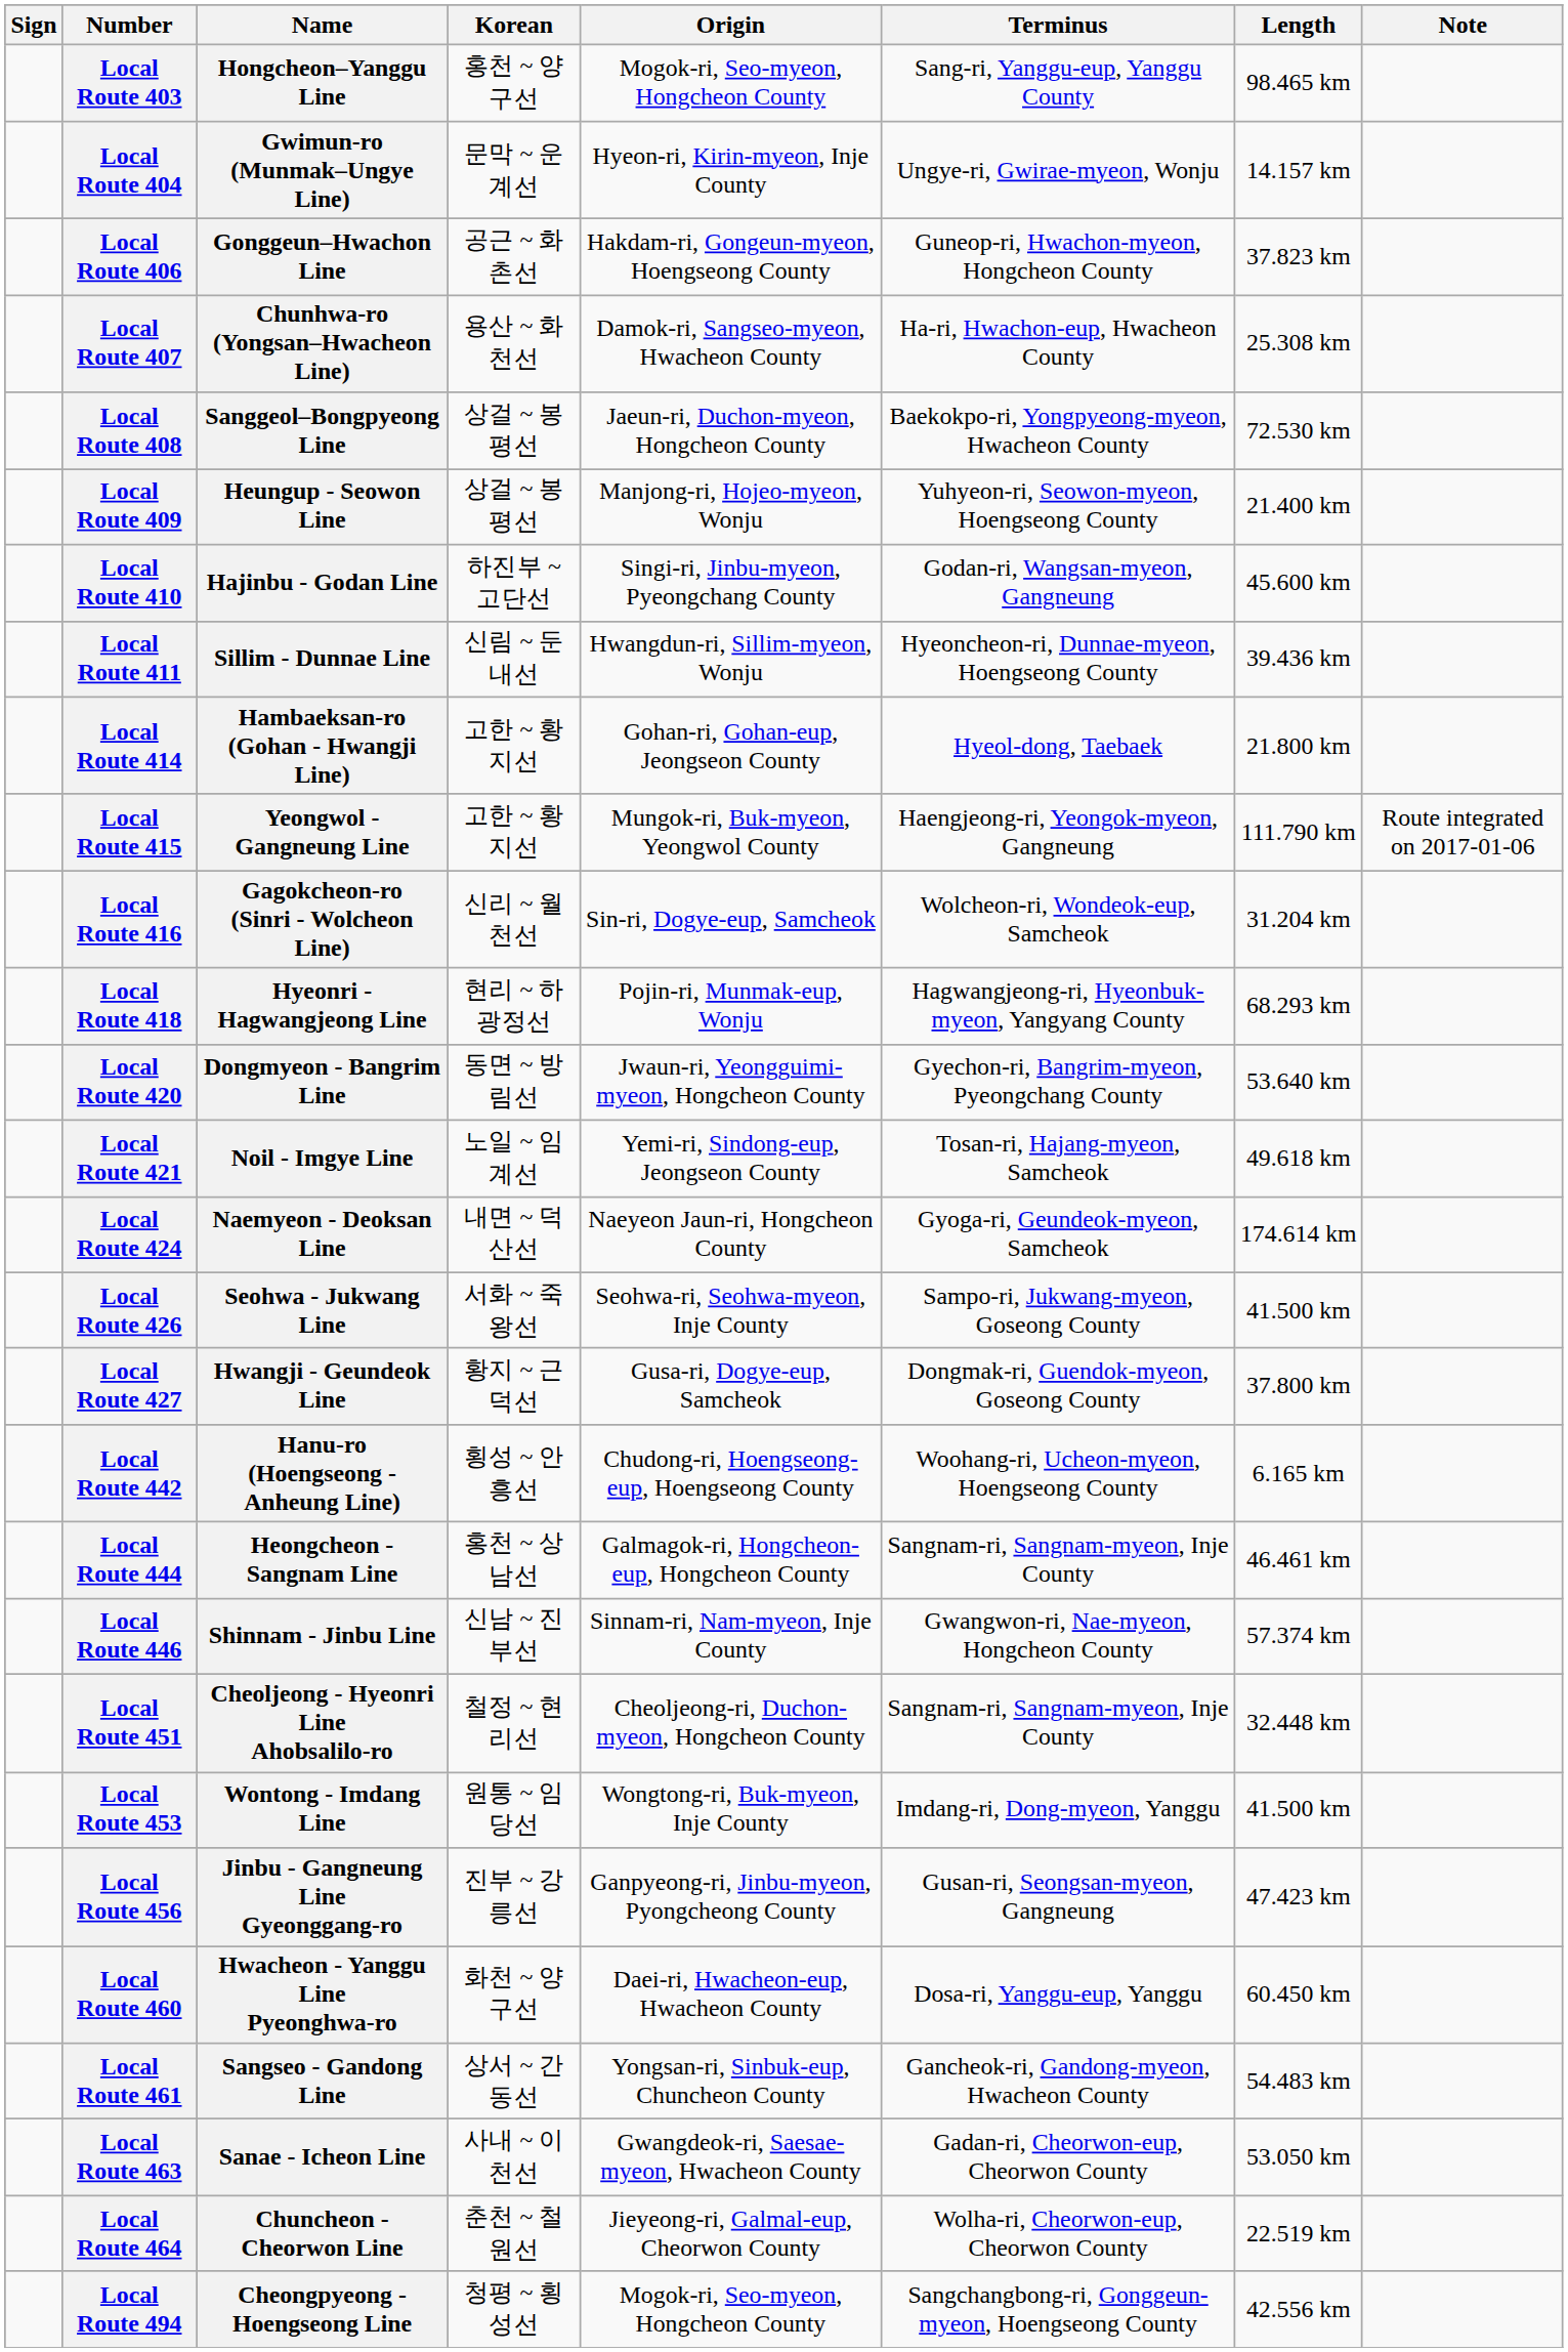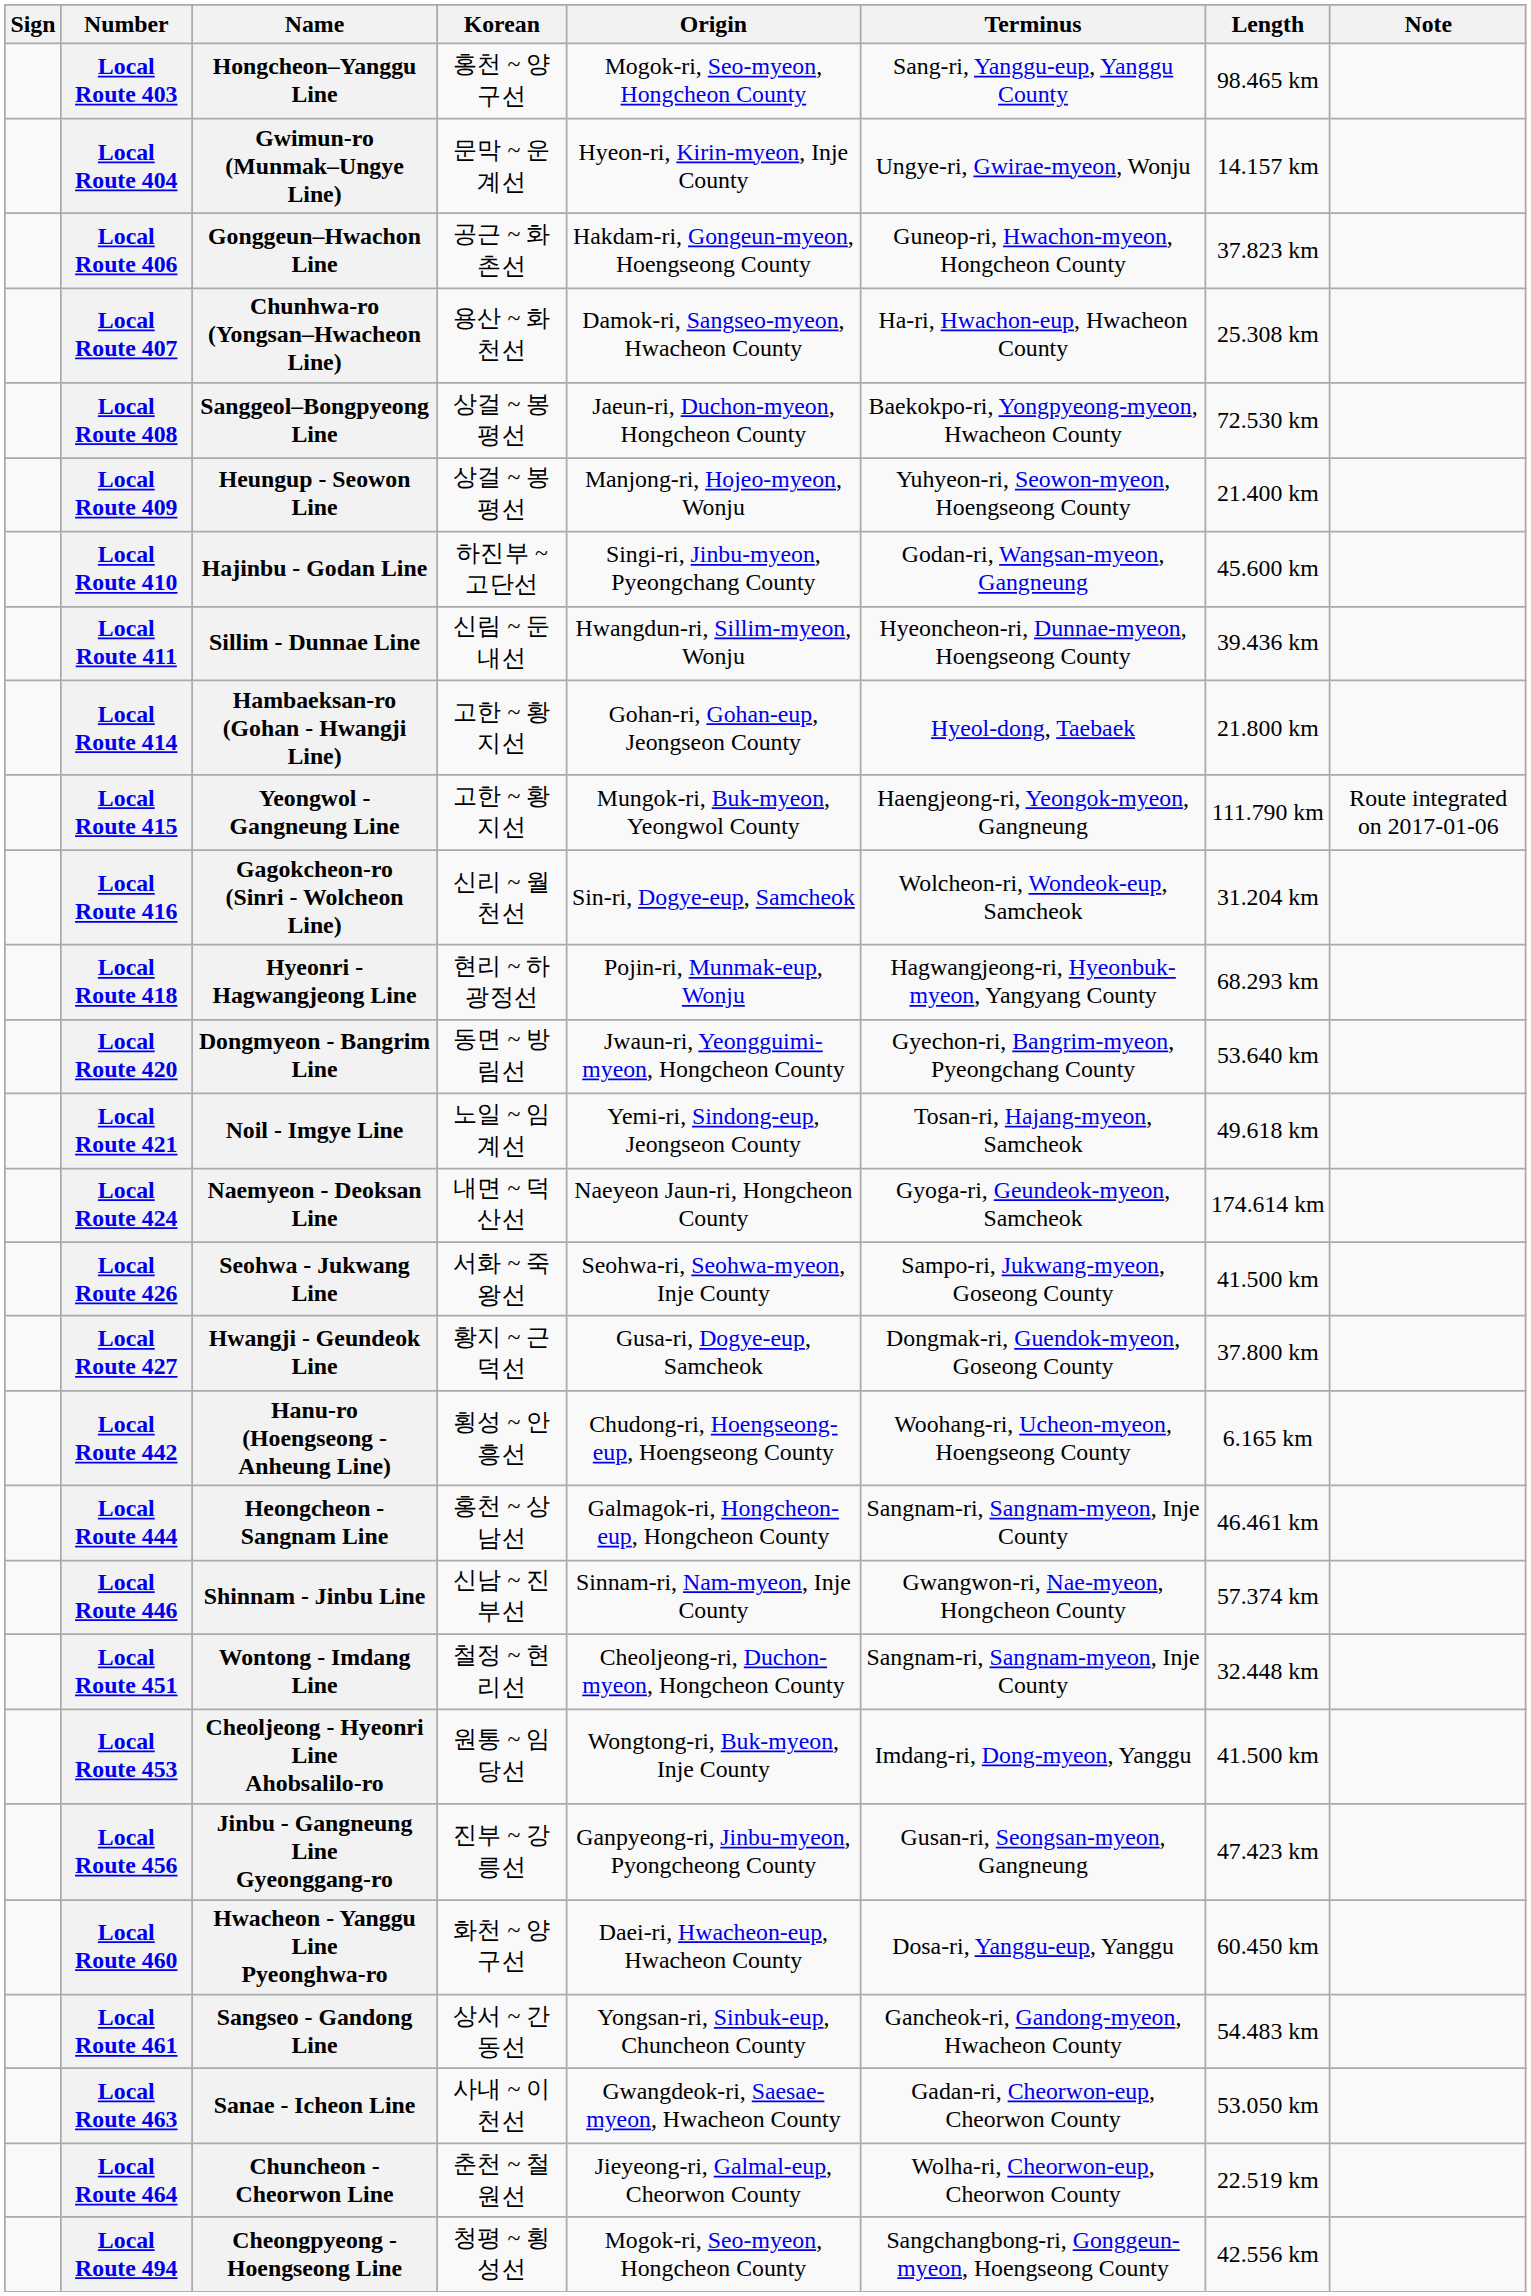 <table class="wikitable" style="font-size: 85%; text-align: center;">
 <tr>
 <th>Sign</th>
 <th>Number</th>
 <th>Name</th>
 <th>Korean</th>
 <th>Origin</th>
 <th>Terminus</th>
 <th>Length</th>
 <th>Note</th>
 </tr>
 <tr>
 <td></td>
 <th><a href='#'>Local Route 403</a></th>
 <th>Hongcheon–Yanggu Line</th>
 <td>홍천 ~ 양구선</td>
 <td>Mogok-ri, <a href='#'>Seo-myeon</a>, <a href='#'>Hongcheon County</a></td>
 <td>Sang-ri, <a href='#'>Yanggu-eup</a>, <a href='#'>Yanggu County</a></td>
 <td>98.465 km</td>
 <td></td>
 </tr>
 <tr>
 <td></td>
 <th><a href='#'>Local Route 404</a></th>
 <th>Gwimun-ro<br>(Munmak–Ungye Line)</th>
 <td>문막 ~ 운계선</td>
 <td>Hyeon-ri, <a href='#'>Kirin-myeon</a>, Inje County</td>
 <td>Ungye-ri, <a href='#'>Gwirae-myeon</a>, Wonju</td>
 <td>14.157 km</td>
 <td></td>
 </tr>
 <tr>
 <td></td>
 <th><a href='#'>Local Route 406</a></th>
 <th>Gonggeun–Hwachon Line</th>
 <td>공근 ~ 화촌선</td>
 <td>Hakdam-ri, <a href='#'>Gongeun-myeon</a>, Hoengseong County</td>
 <td>Guneop-ri, <a href='#'>Hwachon-myeon</a>, Hongcheon County</td>
 <td>37.823 km</td>
 <td></td>
 </tr>
 <tr>
 <td></td>
 <th><a href='#'>Local Route 407</a></th>
 <th>Chunhwa-ro<br>(Yongsan–Hwacheon Line)</th>
 <td>용산 ~ 화천선</td>
 <td>Damok-ri, <a href='#'>Sangseo-myeon</a>, Hwacheon County</td>
 <td>Ha-ri, <a href='#'>Hwachon-eup</a>, Hwacheon County</td>
 <td>25.308 km</td>
 <td></td>
 </tr>
 <tr>
 <td></td>
 <th><a href='#'>Local Route 408</a></th>
 <th>Sanggeol–Bongpyeong Line</th>
 <td>상걸 ~ 봉평선</td>
 <td>Jaeun-ri, <a href='#'>Duchon-myeon</a>, Hongcheon County</td>
 <td>Baekokpo-ri, <a href='#'>Yongpyeong-myeon</a>, Hwacheon County</td>
 <td>72.530 km</td>
 <td></td>
 </tr>
 <tr>
 <td></td>
 <th><a href='#'>Local Route 409</a></th>
 <th>Heungup - Seowon Line</th>
 <td>상걸 ~ 봉평선</td>
 <td>Manjong-ri, <a href='#'>Hojeo-myeon</a>, Wonju</td>
 <td>Yuhyeon-ri, <a href='#'>Seowon-myeon</a>, Hoengseong County</td>
 <td>21.400 km</td>
 <td></td>
 </tr>
 <tr>
 <td></td>
 <th><a href='#'>Local Route 410</a></th>
 <th>Hajinbu - Godan Line</th>
 <td>하진부 ~ 고단선</td>
 <td>Singi-ri, <a href='#'>Jinbu-myeon</a>, Pyeongchang County</td>
 <td>Godan-ri, <a href='#'>Wangsan-myeon</a>, <a href='#'>Gangneung</a></td>
 <td>45.600 km</td>
 <td></td>
 </tr>
 <tr>
 <td></td>
 <th><a href='#'>Local Route 411</a></th>
 <th>Sillim - Dunnae Line</th>
 <td>신림 ~ 둔내선</td>
 <td>Hwangdun-ri, <a href='#'>Sillim-myeon</a>, Wonju</td>
 <td>Hyeoncheon-ri, <a href='#'>Dunnae-myeon</a>, Hoengseong County</td>
 <td>39.436 km</td>
 <td></td>
 </tr>
 <tr>
 <td></td>
 <th><a href='#'>Local Route 414</a></th>
 <th>Hambaeksan-ro<br>(Gohan - Hwangji Line)</th>
 <td>고한 ~ 황지선</td>
 <td>Gohan-ri, <a href='#'>Gohan-eup</a>, Jeongseon County</td>
 <td><a href='#'>Hyeol-dong</a>, <a href='#'>Taebaek</a></td>
 <td>21.800 km</td>
 <td></td>
 </tr>
 <tr>
 <td></td>
 <th><a href='#'>Local Route 415</a></th>
 <th>Yeongwol - Gangneung Line</th>
 <td>고한 ~ 황지선</td>
 <td>Mungok-ri, <a href='#'>Buk-myeon</a>, Yeongwol County</td>
 <td>Haengjeong-ri, <a href='#'>Yeongok-myeon</a>, Gangneung</td>
 <td>111.790 km</td>
 <td>Route integrated on 2017-01-06</td>
 </tr>
 <tr>
 <td></td>
 <th><a href='#'>Local Route 416</a></th>
 <th>Gagokcheon-ro<br>(Sinri - Wolcheon Line)</th>
 <td>신리 ~ 월천선</td>
 <td>Sin-ri, <a href='#'>Dogye-eup</a>, <a href='#'>Samcheok</a></td>
 <td>Wolcheon-ri, <a href='#'>Wondeok-eup</a>, Samcheok</td>
 <td>31.204 km</td>
 <td></td>
 </tr>
 <tr>
 <td></td>
 <th><a href='#'>Local Route 418</a></th>
 <th>Hyeonri - Hagwangjeong Line</th>
 <td>현리 ~ 하광정선</td>
 <td>Pojin-ri, <a href='#'>Munmak-eup</a>, <a href='#'>Wonju</a></td>
 <td>Hagwangjeong-ri, <a href='#'>Hyeonbuk-myeon</a>, Yangyang County</td>
 <td>68.293 km</td>
 <td></td>
 </tr>
 <tr>
 <td></td>
 <th><a href='#'>Local Route 420</a></th>
 <th>Dongmyeon - Bangrim Line</th>
 <td>동면 ~ 방림선</td>
 <td>Jwaun-ri, <a href='#'>Yeongguimi-myeon</a>, Hongcheon County</td>
 <td>Gyechon-ri, <a href='#'>Bangrim-myeon</a>, Pyeongchang County</td>
 <td>53.640 km</td>
 <td></td>
 </tr>
 <tr>
 <td></td>
 <th><a href='#'>Local Route 421</a></th>
 <th>Noil - Imgye Line</th>
 <td>노일 ~ 임계선</td>
 <td>Yemi-ri, <a href='#'>Sindong-eup</a>, Jeongseon County</td>
 <td>Tosan-ri, <a href='#'>Hajang-myeon</a>, Samcheok</td>
 <td>49.618 km</td>
 <td></td>
 </tr>
 <tr>
 <td></td>
 <th><a href='#'>Local Route 424</a></th>
 <th>Naemyeon - Deoksan Line</th>
 <td>내면 ~ 덕산선</td>
 <td>Naeyeon Jaun-ri, Hongcheon County</td>
 <td>Gyoga-ri, <a href='#'>Geundeok-myeon</a>, Samcheok</td>
 <td>174.614 km</td>
 <td></td>
 </tr>
 <tr>
 <td></td>
 <th><a href='#'>Local Route 426</a></th>
 <th>Seohwa - Jukwang Line</th>
 <td>서화 ~ 죽왕선</td>
 <td>Seohwa-ri, <a href='#'>Seohwa-myeon</a>, Inje County</td>
 <td>Sampo-ri, <a href='#'>Jukwang-myeon</a>, Goseong County</td>
 <td>41.500 km</td>
 <td></td>
 </tr>
 <tr>
 <td></td>
 <th><a href='#'>Local Route 427</a></th>
 <th>Hwangji - Geundeok Line</th>
 <td>황지 ~ 근덕선</td>
 <td>Gusa-ri, <a href='#'>Dogye-eup</a>, Samcheok</td>
 <td>Dongmak-ri, <a href='#'>Guendok-myeon</a>, Goseong County</td>
 <td>37.800 km</td>
 <td></td>
 </tr>
 <tr>
 <td></td>
 <th><a href='#'>Local Route 442</a></th>
 <th>Hanu-ro<br>(Hoengseong - Anheung Line)</th>
 <td>횡성 ~ 안흥선</td>
 <td>Chudong-ri, <a href='#'>Hoengseong-eup</a>, Hoengseong County</td>
 <td>Woohang-ri, <a href='#'>Ucheon-myeon</a>, Hoengseong County</td>
 <td>6.165 km</td>
 <td></td>
 </tr>
 <tr>
 <td></td>
 <th><a href='#'>Local Route 444</a></th>
 <th>Heongcheon - Sangnam Line</th>
 <td>홍천 ~ 상남선</td>
 <td>Galmagok-ri, <a href='#'>Hongcheon-eup</a>, Hongcheon County</td>
 <td>Sangnam-ri, <a href='#'>Sangnam-myeon</a>, Inje County</td>
 <td>46.461 km</td>
 <td></td>
 </tr>
 <tr>
 <td></td>
 <th><a href='#'>Local Route 446</a></th>
 <th>Shinnam - Jinbu Line</th>
 <td>신남 ~ 진부선</td>
 <td>Sinnam-ri, <a href='#'>Nam-myeon</a>, Inje County</td>
 <td>Gwangwon-ri, <a href='#'>Nae-myeon</a>, Hongcheon County</td>
 <td>57.374 km</td>
 <td></td>
 </tr>
 <tr>
 <td></td>
 <th><a href='#'>Local Route 451</a></th>
-<th>Cheoljeong - Hyeonri Line<br>Ahobsalilo-ro</th>
+<th>Wontong - Imdang Line</th>
 <td>철정 ~ 현리선</td>
 <td>Cheoljeong-ri, <a href='#'>Duchon-myeon</a>, Hongcheon County</td>
 <td>Sangnam-ri, <a href='#'>Sangnam-myeon</a>, Inje County</td>
 <td>32.448 km</td>
 <td></td>
 </tr>
 <tr>
 <td></td>
 <th><a href='#'>Local Route 453</a></th>
-<th>Wontong - Imdang Line</th>
+<th>Cheoljeong - Hyeonri Line<br>Ahobsalilo-ro</th>
 <td>원통 ~ 임당선</td>
 <td>Wongtong-ri, <a href='#'>Buk-myeon</a>, Inje County</td>
 <td>Imdang-ri, <a href='#'>Dong-myeon</a>, Yanggu</td>
 <td>41.500 km</td>
 <td></td>
 </tr>
 <tr>
 <td></td>
 <th><a href='#'>Local Route 456</a></th>
 <th>Jinbu - Gangneung Line<br>Gyeonggang-ro</th>
 <td>진부 ~ 강릉선</td>
 <td>Ganpyeong-ri, <a href='#'>Jinbu-myeon</a>, Pyongcheong County</td>
 <td>Gusan-ri, <a href='#'>Seongsan-myeon</a>, Gangneung</td>
 <td>47.423 km</td>
 <td></td>
 </tr>
 <tr>
 <td></td>
 <th><a href='#'>Local Route 460</a></th>
 <th>Hwacheon - Yanggu Line<br>Pyeonghwa-ro</th>
 <td>화천 ~ 양구선</td>
 <td>Daei-ri, <a href='#'>Hwacheon-eup</a>, Hwacheon County</td>
 <td>Dosa-ri, <a href='#'>Yanggu-eup</a>, Yanggu</td>
 <td>60.450 km</td>
 <td></td>
 </tr>
 <tr>
 <td></td>
 <th><a href='#'>Local Route 461</a></th>
 <th>Sangseo - Gandong Line</th>
 <td>상서 ~ 간동선</td>
 <td>Yongsan-ri, <a href='#'>Sinbuk-eup</a>, Chuncheon County</td>
 <td>Gancheok-ri, <a href='#'>Gandong-myeon</a>, Hwacheon County</td>
 <td>54.483 km</td>
 <td></td>
 </tr>
 <tr>
 <td></td>
 <th><a href='#'>Local Route 463</a></th>
 <th>Sanae - Icheon Line</th>
 <td>사내 ~ 이천선</td>
 <td>Gwangdeok-ri, <a href='#'>Saesae-myeon</a>, Hwacheon County</td>
 <td>Gadan-ri, <a href='#'>Cheorwon-eup</a>, Cheorwon County</td>
 <td>53.050 km</td>
 <td></td>
 </tr>
 <tr>
 <td></td>
 <th><a href='#'>Local Route 464</a></th>
 <th>Chuncheon - Cheorwon Line</th>
 <td>춘천 ~ 철원선</td>
 <td>Jieyeong-ri, <a href='#'>Galmal-eup</a>, Cheorwon County</td>
 <td>Wolha-ri, <a href='#'>Cheorwon-eup</a>, Cheorwon County</td>
 <td>22.519 km</td>
 <td></td>
 </tr>
 <tr>
 <td></td>
 <th><a href='#'>Local Route 494</a></th>
 <th>Cheongpyeong - Hoengseong Line</th>
 <td>청평 ~ 횡성선</td>
 <td>Mogok-ri, <a href='#'>Seo-myeon</a>, Hongcheon County</td>
 <td>Sangchangbong-ri, <a href='#'>Gonggeun-myeon</a>, Hoengseong County</td>
 <td>42.556 km</td>
 <td></td>
 </tr>
 <tr>
 </tr>
 </table>
